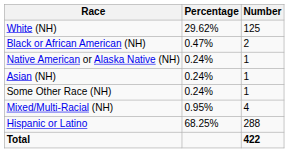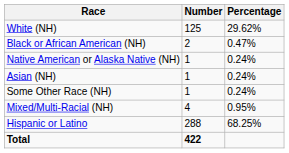 <table class="wikitable">
 <tr>
 <th>Race</th>
+<th>Number</th>
 <th>Percentage</th>
-<th>Number</th>
 </tr>
 <tr>
 <td><a href='#'>White</a> (NH)</td>
+<td>125</td>
 <td>29.62%</td>
-<td>125</td>
 </tr>
 <tr>
 <td><a href='#'>Black or African American</a> (NH)</td>
+<td>2</td>
 <td>0.47%</td>
-<td>2</td>
 </tr>
 <tr>
 <td><a href='#'>Native American</a> or <a href='#'>Alaska Native</a> (NH)</td>
+<td>1</td>
 <td>0.24%</td>
-<td>1</td>
 </tr>
 <tr>
 <td><a href='#'>Asian</a> (NH)</td>
+<td>1</td>
 <td>0.24%</td>
-<td>1</td>
 </tr>
 <tr>
 <td>Some Other Race (NH)</td>
+<td>1</td>
 <td>0.24%</td>
-<td>1</td>
 </tr>
 <tr>
 <td><a href='#'>Mixed/Multi-Racial</a> (NH)</td>
+<td>4</td>
 <td>0.95%</td>
-<td>4</td>
 </tr>
 <tr>
 <td><a href='#'>Hispanic or Latino</a></td>
+<td>288</td>
 <td>68.25%</td>
-<td>288</td>
 </tr>
 <tr>
 <td><strong>Total</strong></td>
+<td><strong>422</strong></td>
 <td></td>
-<td><strong>422</strong></td>
 </tr>
 </table>
